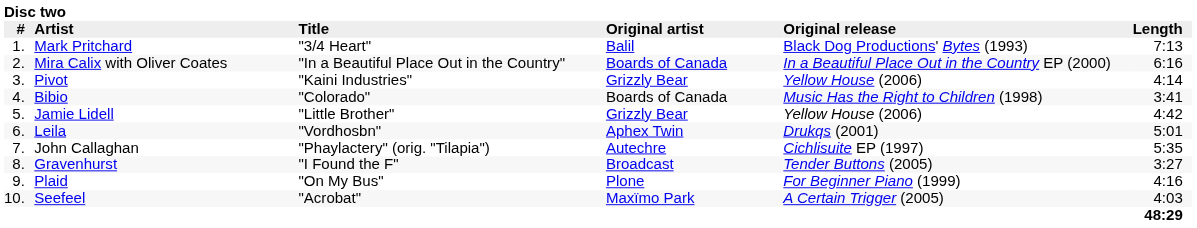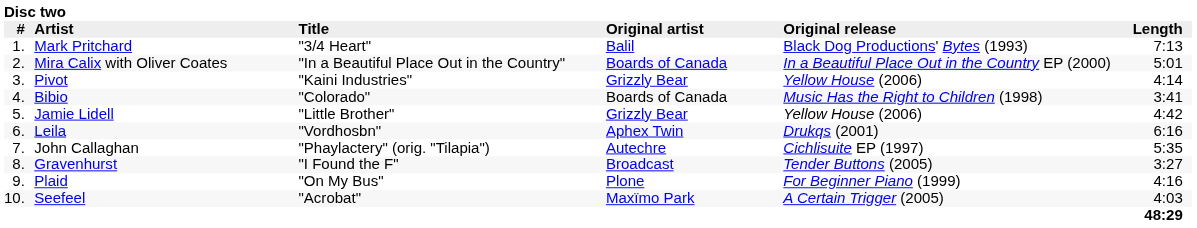 <table class="tracklist" cellpadding="0" style="width: 100%; border-width:0px; border-collapse:collapse;">
 <tr>
 <th class="tlheader" colspan="6" style="text-align:left; background-color:#fff; border-width:0;">Disc two</th>
 </tr>
 <tr>
 <th class="tlheader" style="width:2em; padding-left:10px; padding-right:10px; text-align:right; background-color:#eee;">#</th>
 <th style="width:24%; text-align:left; background-color:#eee;">Artist</th>
 <th class="tlheader" style="width:28%; text-align:left; background-color:#eee;">Title</th>
 <th style="width:16%; text-align:left; background-color:#eee;">Original artist</th>
 <th style="width:32%; text-align:left; background-color:#eee;">Original release</th>
 <th class="tlheader" style="width:4em; padding-right:10px; text-align:right; background-color:#eee;">Length</th>
 </tr>
 <tr style="background-color:#fff; vertical-align:top;">
 <td style="padding-right:10px; text-align:right;">1.</td>
 <td style="text-align:left;"><a href='#'>Mark Pritchard</a></td>
 <td>"3/4 Heart"</td>
 <td><a href='#'>Balil</a></td>
 <td><a href='#'>Black Dog Productions</a>' <em><a href='#'>Bytes</a></em> (1993)</td>
 <td style="padding-right: 10px; text-align: right;">7:13</td>
 </tr>
 <tr style="background-color:#f7f7f7; vertical-align:top;">
 <td style="padding-right:10px; text-align:right;">2.</td>
 <td style="text-align:left;"><a href='#'>Mira Calix</a> with Oliver Coates</td>
 <td>"In a Beautiful Place Out in the Country"</td>
 <td><a href='#'>Boards of Canada</a></td>
 <td><em><a href='#'>In a Beautiful Place Out in the Country</a></em> EP (2000)</td>
-<td style="padding-right: 10px; text-align: right;">6:16</td>
+<td style="padding-right: 10px; text-align: right;">5:01</td>
 </tr>
 <tr style="background-color:#fff; vertical-align:top;">
 <td style="padding-right:10px; text-align:right;">3.</td>
 <td style="text-align:left;"><a href='#'>Pivot</a></td>
 <td>"Kaini Industries"</td>
 <td><a href='#'>Grizzly Bear</a></td>
 <td><em><a href='#'>Yellow House</a></em> (2006)</td>
 <td style="padding-right: 10px; text-align: right;">4:14</td>
 </tr>
 <tr style="background-color:#f7f7f7; vertical-align:top;">
 <td style="padding-right:10px; text-align:right;">4.</td>
 <td style="text-align:left;"><a href='#'>Bibio</a></td>
 <td>"Colorado"</td>
 <td>Boards of Canada</td>
 <td><em><a href='#'>Music Has the Right to Children</a></em> (1998)</td>
 <td style="padding-right: 10px; text-align: right;">3:41</td>
 </tr>
 <tr style="background-color:#fff; vertical-align:top;">
 <td style="padding-right:10px; text-align:right;">5.</td>
 <td style="text-align:left;"><a href='#'>Jamie Lidell</a></td>
 <td>"Little Brother"</td>
 <td><a href='#'>Grizzly Bear</a></td>
 <td><em>Yellow House</em> (2006)</td>
 <td style="padding-right: 10px; text-align: right;">4:42</td>
 </tr>
 <tr style="background-color:#f7f7f7; vertical-align:top;">
 <td style="padding-right:10px; text-align:right;">6.</td>
 <td style="text-align:left;"><a href='#'>Leila</a></td>
 <td>"Vordhosbn"</td>
 <td><a href='#'>Aphex Twin</a></td>
 <td><em><a href='#'>Drukqs</a></em> (2001)</td>
-<td style="padding-right: 10px; text-align: right;">5:01</td>
+<td style="padding-right: 10px; text-align: right;">6:16</td>
 </tr>
 <tr style="background-color:#fff; vertical-align:top;">
 <td style="padding-right:10px; text-align:right;">7.</td>
 <td style="text-align:left;">John Callaghan</td>
 <td>"Phaylactery" (orig. "Tilapia")</td>
 <td><a href='#'>Autechre</a></td>
 <td><em><a href='#'>Cichlisuite</a></em> EP (1997)</td>
 <td style="padding-right: 10px; text-align: right;">5:35</td>
 </tr>
 <tr style="background-color:#f7f7f7; vertical-align:top;">
 <td style="padding-right:10px; text-align:right;">8.</td>
 <td style="text-align:left;"><a href='#'>Gravenhurst</a></td>
 <td>"I Found the F"</td>
 <td><a href='#'>Broadcast</a></td>
 <td><em><a href='#'>Tender Buttons</a></em> (2005)</td>
 <td style="padding-right: 10px; text-align: right;">3:27</td>
 </tr>
 <tr style="background-color:#fff; vertical-align:top;">
 <td style="padding-right:10px; text-align:right;">9.</td>
 <td style="text-align:left;"><a href='#'>Plaid</a></td>
 <td>"On My Bus"</td>
 <td><a href='#'>Plone</a></td>
 <td><em><a href='#'>For Beginner Piano</a></em> (1999)</td>
 <td style="padding-right: 10px; text-align: right;">4:16</td>
 </tr>
 <tr style="background-color:#f7f7f7; vertical-align:top;">
 <td style="padding-right:10px; text-align:right;">10.</td>
 <td style="text-align:left;"><a href='#'>Seefeel</a></td>
 <td>"Acrobat"</td>
 <td><a href='#'>Maxïmo Park</a></td>
 <td><em><a href='#'>A Certain Trigger</a></em> (2005)</td>
 <td style="padding-right: 10px; text-align: right;">4:03</td>
 </tr>
 <tr>
 <td colspan="6" style="padding-right: 10px; text-align: right; background-color: #fff; border-width: 0;"><strong>48:29</strong></td>
 </tr>
 </table>
